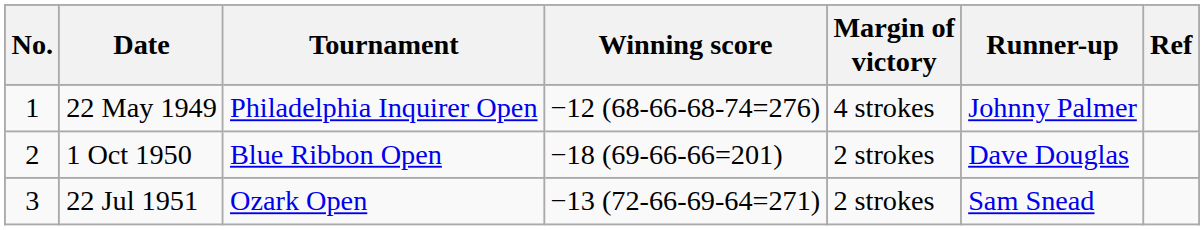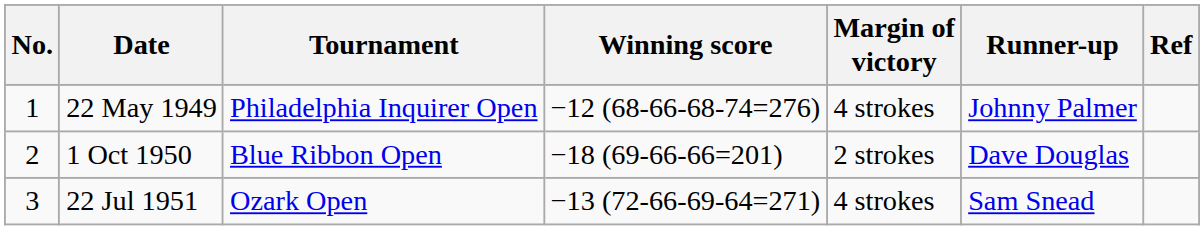 <table class="wikitable" style="font-size:95%;">
 <tr>
 <th>No.</th>
 <th>Date</th>
 <th>Tournament</th>
 <th>Winning score</th>
 <th>Margin of<br>victory</th>
 <th>Runner-up</th>
 <th>Ref</th>
 </tr>
 <tr>
 <td align=center>1</td>
 <td>22 May 1949</td>
 <td><a href='#'>Philadelphia Inquirer Open</a></td>
 <td>−12 (68-66-68-74=276)</td>
 <td>4 strokes</td>
 <td> <a href='#'>Johnny Palmer</a></td>
 <td></td>
 </tr>
 <tr>
 <td align=center>2</td>
 <td>1 Oct 1950</td>
 <td><a href='#'>Blue Ribbon Open</a></td>
 <td>−18 (69-66-66=201)</td>
 <td>2 strokes</td>
 <td> <a href='#'>Dave Douglas</a></td>
 <td></td>
 </tr>
 <tr>
 <td align=center>3</td>
 <td>22 Jul 1951</td>
 <td><a href='#'>Ozark Open</a></td>
 <td>−13 (72-66-69-64=271)</td>
-<td>2 strokes</td>
+<td>4 strokes</td>
 <td> <a href='#'>Sam Snead</a></td>
 <td></td>
 </tr>
 </table>
